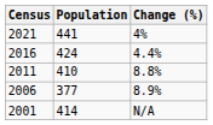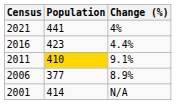 <table class="wikitable">
 <tr>
 <th>Census</th>
 <th>Population</th>
 <th>Change (%)</th>
 </tr>
 <tr>
 <td>2021</td>
 <td>441</td>
 <td> 4%</td>
 </tr>
 <tr>
 <td>2016</td>
-<td>424</td>
+<td>423</td>
 <td> 4.4%</td>
 </tr>
 <tr>
 <td>2011</td>
-<td>410</td>
-<td> 8.8%</td>
+<td style="background: gold;">410</td>
+<td> 9.1%</td>
 </tr>
 <tr>
 <td>2006</td>
 <td>377</td>
 <td> 8.9%</td>
 </tr>
 <tr>
 <td>2001</td>
 <td>414</td>
 <td>N/A</td>
 </tr>
 </table>
